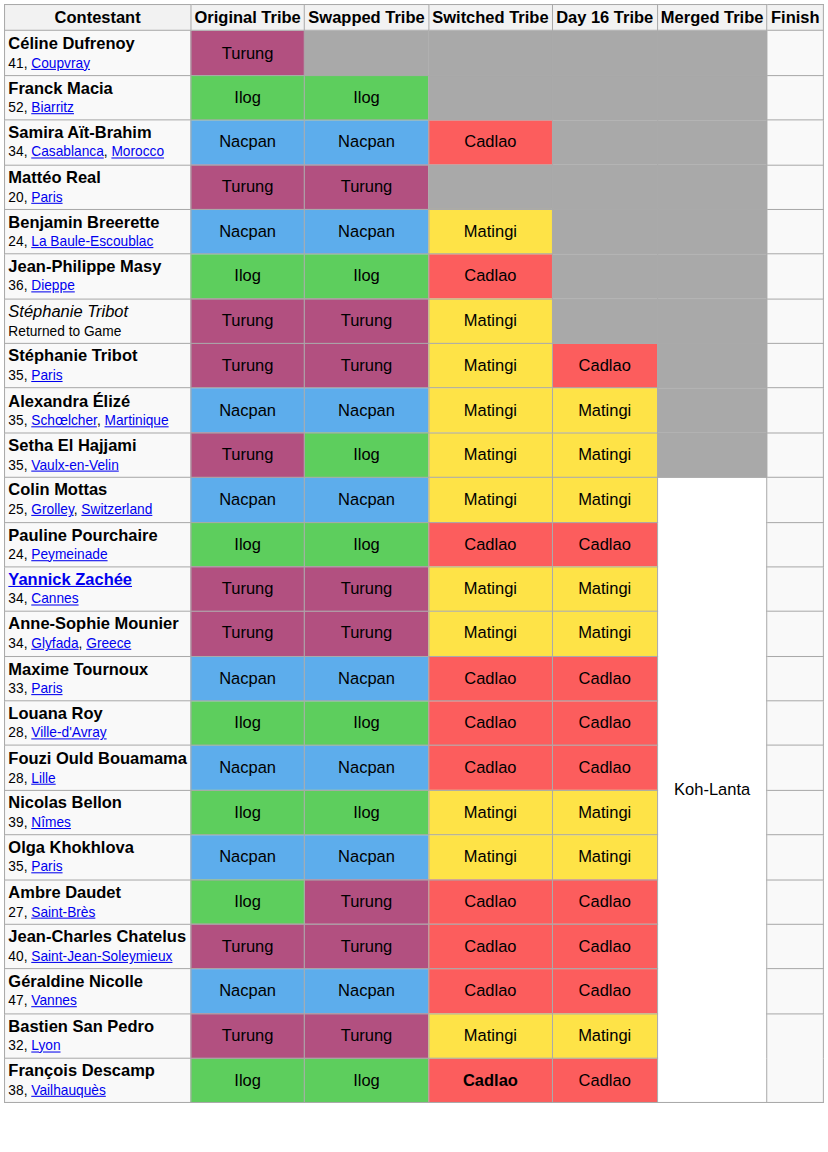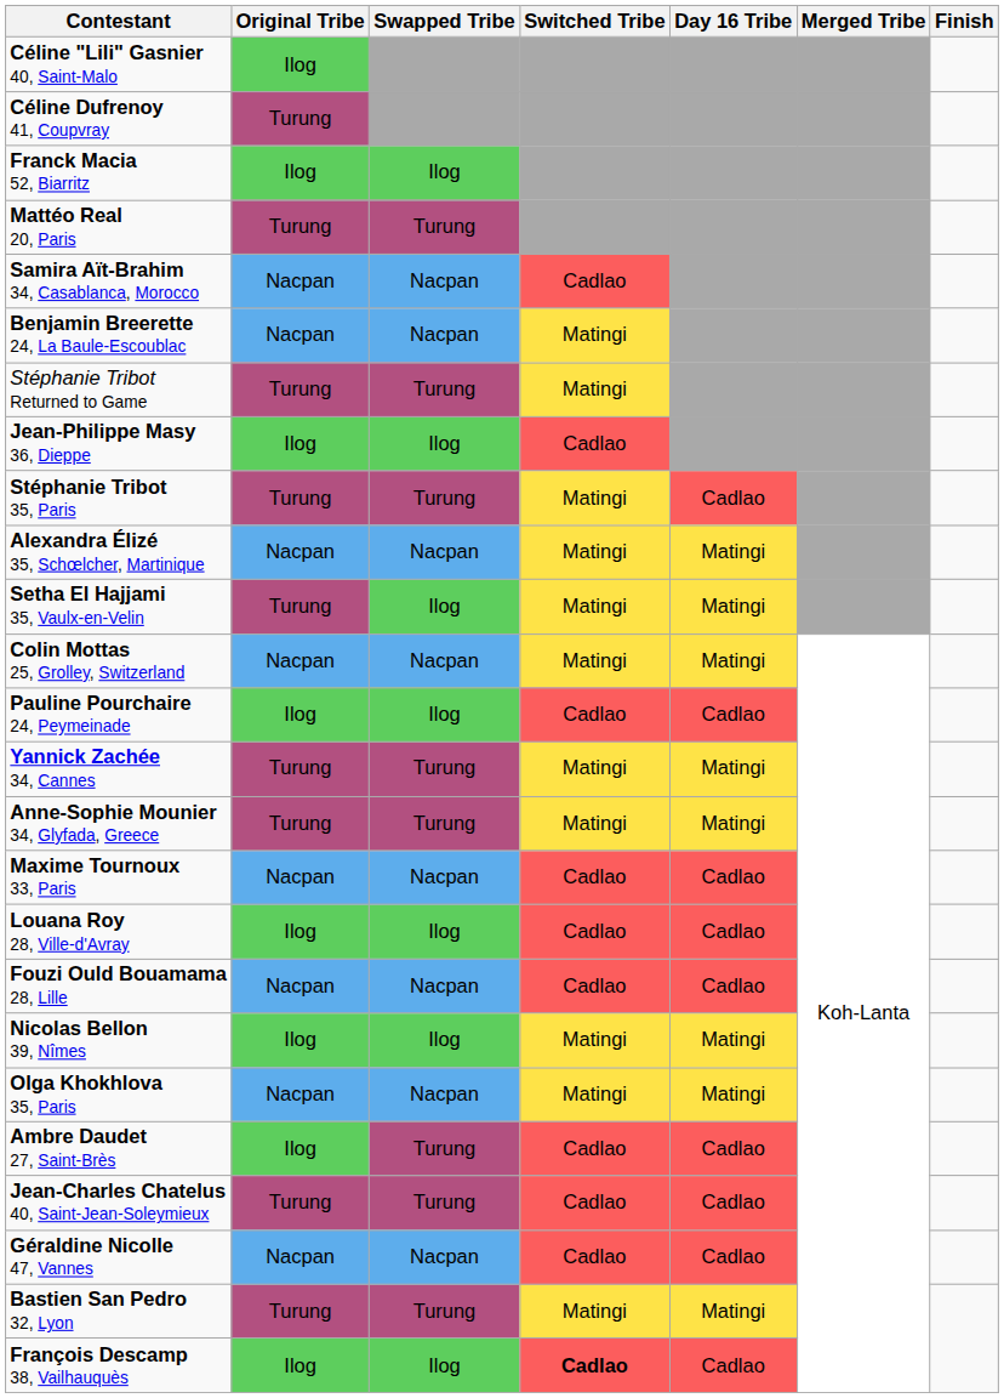 <table class="wikitable" style="margin:auto; text-align:center">
 <tr>
 <th>Contestant</th>
 <th>Original Tribe</th>
 <th>Swapped Tribe</th>
 <th>Switched Tribe</th>
 <th>Day 16 Tribe</th>
 <th>Merged Tribe</th>
 <th>Finish</th>
+</tr>
+<tr>
+<td style="text-align: left;"><strong>Céline "Lili" Gasnier </strong><br><small>40, <a href='#'>Saint-Malo</a></small></td>
+<td bgcolor="#5dce5d">Ilog</td>
+<td bgcolor="darkgrey"></td>
+<td bgcolor="darkgrey"></td>
+<td bgcolor="darkgrey"></td>
+<td bgcolor="darkgrey"></td>
+<td></td>
 </tr>
 <tr>
 <td style="text-align: left;"><strong>Céline Dufrenoy</strong><br><small>41, <a href='#'>Coupvray</a></small></td>
 <td bgcolor="#B25080">Turung</td>
 <td bgcolor="darkgrey"></td>
 <td bgcolor="darkgrey"></td>
 <td bgcolor="darkgrey"></td>
 <td bgcolor="darkgrey"></td>
 <td></td>
 </tr>
 <tr>
 <td style="text-align: left;"><strong>Franck Macia</strong><br><small>52, <a href='#'>Biarritz</a></small></td>
 <td bgcolor="#5dce5d">Ilog</td>
 <td bgcolor="#5dce5d">Ilog</td>
 <td bgcolor="darkgrey"></td>
 <td bgcolor="darkgrey"></td>
 <td bgcolor="darkgrey"></td>
 <td></td>
 </tr>
 <tr>
-<td style="text-align: left;"><strong>Samira Aït-Brahim</strong><br><small>34, <a href='#'>Casablanca</a>, <a href='#'>Morocco</a></small></td>
-<td bgcolor="#5dadec">Nacpan</td>
-<td bgcolor="#5dadec">Nacpan</td>
-<td bgcolor="#fc5d5d">Cadlao</td>
+<td style="text-align: left;"><strong>Mattéo Real</strong><br><small>20, <a href='#'>Paris</a></small></td>
+<td bgcolor="#B25080">Turung</td>
+<td bgcolor="#B25080">Turung</td>
+<td bgcolor="darkgrey"></td>
 <td bgcolor="darkgrey"></td>
 <td bgcolor="darkgrey"></td>
 <td></td>
 </tr>
 <tr>
-<td style="text-align: left;"><strong>Mattéo Real</strong><br><small>20, <a href='#'>Paris</a></small></td>
-<td bgcolor="#B25080">Turung</td>
-<td bgcolor="#B25080">Turung</td>
-<td bgcolor="darkgrey"></td>
+<td style="text-align: left;"><strong>Samira Aït-Brahim</strong><br><small>34, <a href='#'>Casablanca</a>, <a href='#'>Morocco</a></small></td>
+<td bgcolor="#5dadec">Nacpan</td>
+<td bgcolor="#5dadec">Nacpan</td>
+<td bgcolor="#fc5d5d">Cadlao</td>
 <td bgcolor="darkgrey"></td>
 <td bgcolor="darkgrey"></td>
 <td></td>
 </tr>
 <tr>
 <td style="text-align: left;"><strong>Benjamin Breerette</strong><br><small>24, <a href='#'>La Baule-Escoublac</a></small></td>
 <td bgcolor="#5dadec">Nacpan</td>
 <td bgcolor="#5dadec">Nacpan</td>
 <td bgcolor="#fee347">Matingi</td>
 <td bgcolor="darkgrey"></td>
 <td bgcolor="darkgrey"></td>
 <td></td>
 </tr>
 <tr>
-<td style="text-align: left;"><strong>Jean-Philippe Masy</strong><br><small>36, <a href='#'>Dieppe</a></small></td>
-<td bgcolor="#5dce5d">Ilog</td>
-<td bgcolor="#5dce5d">Ilog</td>
-<td bgcolor="#fc5d5d">Cadlao</td>
+<td style="text-align: left;"><em>Stéphanie Tribot</em><br><small>Returned to Game</small></td>
+<td bgcolor="#B25080">Turung</td>
+<td bgcolor="#B25080">Turung</td>
+<td bgcolor="#fee347">Matingi</td>
 <td bgcolor="darkgrey"></td>
 <td bgcolor="darkgrey"></td>
 <td></td>
 </tr>
 <tr>
-<td style="text-align: left;"><em>Stéphanie Tribot</em><br><small>Returned to Game</small></td>
-<td bgcolor="#B25080">Turung</td>
-<td bgcolor="#B25080">Turung</td>
-<td bgcolor="#fee347">Matingi</td>
+<td style="text-align: left;"><strong>Jean-Philippe Masy</strong><br><small>36, <a href='#'>Dieppe</a></small></td>
+<td bgcolor="#5dce5d">Ilog</td>
+<td bgcolor="#5dce5d">Ilog</td>
+<td bgcolor="#fc5d5d">Cadlao</td>
 <td bgcolor="darkgrey"></td>
 <td bgcolor="darkgrey"></td>
 <td></td>
 </tr>
 <tr>
 <td style="text-align: left;"><strong>Stéphanie Tribot</strong><br><small>35, <a href='#'>Paris</a></small></td>
 <td bgcolor="#B25080">Turung</td>
 <td bgcolor="#B25080">Turung</td>
 <td bgcolor="#fee347">Matingi</td>
 <td bgcolor="#fc5d5d">Cadlao</td>
 <td bgcolor="darkgrey"></td>
 <td></td>
 </tr>
 <tr>
 <td style="text-align: left;"><strong>Alexandra Élizé</strong><br><small>35, <a href='#'>Schœlcher</a>, <a href='#'>Martinique</a></small></td>
 <td bgcolor="#5dadec">Nacpan</td>
 <td bgcolor="#5dadec">Nacpan</td>
 <td bgcolor="#fee347">Matingi</td>
 <td bgcolor="#fee347">Matingi</td>
 <td bgcolor="darkgrey"></td>
 <td></td>
 </tr>
 <tr>
 <td style="text-align: left;"><strong>Setha El Hajjami</strong><br><small>35, <a href='#'>Vaulx-en-Velin</a></small></td>
 <td bgcolor="#B25080">Turung</td>
 <td bgcolor="#5dce5d">Ilog</td>
 <td bgcolor="#fee347">Matingi</td>
 <td bgcolor="#fee347">Matingi</td>
 <td bgcolor="darkgrey"></td>
 <td></td>
 </tr>
 <tr>
 <td style="text-align: left;"><strong>Colin Mottas</strong><br><small>25, <a href='#'>Grolley</a>, <a href='#'>Switzerland</a></small></td>
 <td bgcolor="#5dadec">Nacpan</td>
 <td bgcolor="#5dadec">Nacpan</td>
 <td bgcolor="#fee347">Matingi</td>
 <td bgcolor="#fee347">Matingi</td>
 <td rowspan="14" bgcolor="white">Koh-Lanta</td>
 <td></td>
 </tr>
 <tr>
 <td style="text-align: left;"><strong>Pauline Pourchaire</strong><br><small>24, <a href='#'>Peymeinade</a></small></td>
 <td bgcolor="#5dce5d">Ilog</td>
 <td bgcolor="#5dce5d">Ilog</td>
 <td bgcolor="#fc5d5d">Cadlao</td>
 <td bgcolor="#fc5d5d">Cadlao</td>
 <td></td>
 </tr>
 <tr>
 <td style="text-align: left;"><strong><a href='#'>Yannick Zachée</a></strong><br><small>34, <a href='#'>Cannes</a></small></td>
 <td bgcolor="#B25080">Turung</td>
 <td bgcolor="#B25080">Turung</td>
 <td bgcolor="#fee347">Matingi</td>
 <td bgcolor="#fee347">Matingi</td>
 <td></td>
 </tr>
 <tr>
 <td style="text-align: left;"><strong>Anne-Sophie Mounier</strong><br><small>34, <a href='#'>Glyfada</a>, <a href='#'>Greece</a></small></td>
 <td bgcolor="#B25080">Turung</td>
 <td bgcolor="#B25080">Turung</td>
 <td bgcolor="#fee347">Matingi</td>
 <td bgcolor="#fee347">Matingi</td>
 <td></td>
 </tr>
 <tr>
 <td style="text-align: left;"><strong>Maxime Tournoux</strong><br><small>33, <a href='#'>Paris</a></small></td>
 <td bgcolor="#5dadec">Nacpan</td>
 <td bgcolor="#5dadec">Nacpan</td>
 <td bgcolor="#fc5d5d">Cadlao</td>
 <td bgcolor="#fc5d5d">Cadlao</td>
 <td></td>
 </tr>
 <tr>
 <td style="text-align: left;"><strong>Louana Roy</strong><br><small>28, <a href='#'>Ville-d'Avray</a></small></td>
 <td bgcolor="#5dce5d">Ilog</td>
 <td bgcolor="#5dce5d">Ilog</td>
 <td bgcolor="#fc5d5d">Cadlao</td>
 <td bgcolor="#fc5d5d">Cadlao</td>
 <td></td>
 </tr>
 <tr>
 <td style="text-align: left;"><strong>Fouzi Ould Bouamama</strong><br><small>28, <a href='#'>Lille</a></small></td>
 <td bgcolor="#5dadec">Nacpan</td>
 <td bgcolor="#5dadec">Nacpan</td>
 <td bgcolor="#fc5d5d">Cadlao</td>
 <td bgcolor="#fc5d5d">Cadlao</td>
 <td></td>
 </tr>
 <tr>
 <td style="text-align: left;"><strong>Nicolas Bellon</strong><br><small>39, <a href='#'>Nîmes</a></small></td>
 <td bgcolor="#5dce5d">Ilog</td>
 <td bgcolor="#5dce5d">Ilog</td>
 <td bgcolor="#fee347">Matingi</td>
 <td bgcolor="#fee347">Matingi</td>
 <td></td>
 </tr>
 <tr>
 <td style="text-align: left;"><strong>Olga Khokhlova</strong><br><small>35, <a href='#'>Paris</a></small></td>
 <td bgcolor="#5dadec">Nacpan</td>
 <td bgcolor="#5dadec">Nacpan</td>
 <td bgcolor="#fee347">Matingi</td>
 <td bgcolor="#fee347">Matingi</td>
 <td></td>
 </tr>
 <tr>
 <td style="text-align: left;"><strong>Ambre Daudet</strong><br><small>27, <a href='#'>Saint-Brès</a></small></td>
 <td bgcolor="#5dce5d">Ilog</td>
 <td bgcolor="#B25080">Turung</td>
 <td bgcolor="#fc5d5d">Cadlao</td>
 <td bgcolor="#fc5d5d">Cadlao</td>
 <td></td>
 </tr>
 <tr>
 <td style="text-align: left;"><strong>Jean-Charles Chatelus</strong><br><small>40, <a href='#'>Saint-Jean-Soleymieux</a></small></td>
 <td bgcolor="#B25080">Turung</td>
 <td bgcolor="#B25080">Turung</td>
 <td bgcolor="#fc5d5d">Cadlao</td>
 <td bgcolor="#fc5d5d">Cadlao</td>
 <td></td>
 </tr>
 <tr>
 <td style="text-align: left;"><strong>Géraldine Nicolle</strong><br><small>47, <a href='#'>Vannes</a></small></td>
 <td bgcolor="#5dadec">Nacpan</td>
 <td bgcolor="#5dadec">Nacpan</td>
 <td bgcolor="#fc5d5d">Cadlao</td>
 <td bgcolor="#fc5d5d">Cadlao</td>
 <td></td>
 </tr>
 <tr>
 <td style="text-align: left;"><strong>Bastien San Pedro</strong><br><small>32, <a href='#'>Lyon</a></small></td>
 <td bgcolor="#B25080">Turung</td>
 <td bgcolor="#B25080">Turung</td>
 <td bgcolor="#fee347">Matingi</td>
 <td bgcolor="#fee347">Matingi</td>
 <td rowspan="2"></td>
 </tr>
 <tr>
 <td style="text-align: left;"><strong>François Descamp</strong><br><small>38, <a href='#'>Vailhauquès</a></small></td>
 <td bgcolor="#5dce5d">Ilog</td>
 <td bgcolor="#5dce5d">Ilog</td>
 <td bgcolor="#fc5d5d"><strong>Cadlao</strong></td>
 <td bgcolor="#fc5d5d">Cadlao</td>
 </tr>
 <tr>
 </tr>
 </table>
